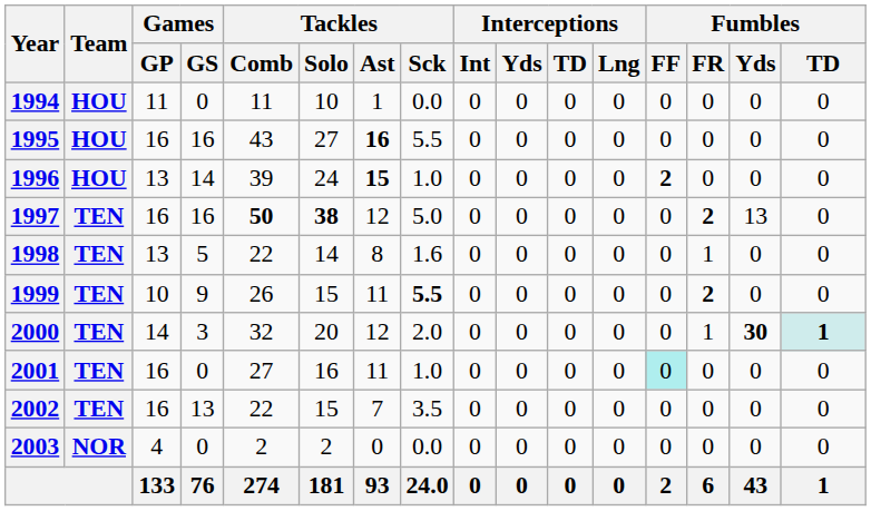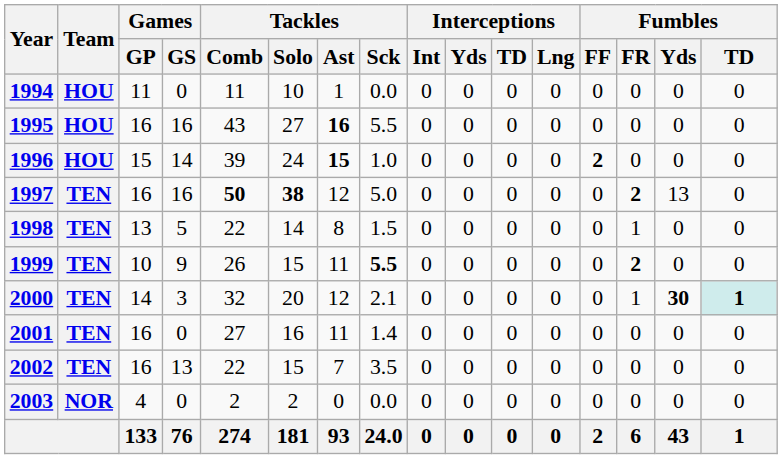 <table class="wikitable" style="text-align:center">
 <tr>
 <th rowspan="2">Year</th>
 <th rowspan="2">Team</th>
 <th colspan="2">Games</th>
 <th colspan="4">Tackles</th>
 <th colspan="4">Interceptions</th>
 <th colspan="4">Fumbles</th>
 </tr>
 <tr>
 <th>GP</th>
 <th>GS</th>
 <th>Comb</th>
 <th>Solo</th>
 <th>Ast</th>
 <th>Sck</th>
 <th>Int</th>
 <th>Yds</th>
 <th>TD</th>
 <th>Lng</th>
 <th>FF</th>
 <th>FR</th>
 <th>Yds</th>
 <th>TD</th>
 </tr>
 <tr>
 <th><a href='#'>1994</a></th>
 <th><a href='#'>HOU</a></th>
 <td>11</td>
 <td>0</td>
 <td>11</td>
 <td>10</td>
 <td>1</td>
 <td>0.0</td>
 <td>0</td>
 <td>0</td>
 <td>0</td>
 <td>0</td>
 <td>0</td>
 <td>0</td>
 <td>0</td>
 <td>0</td>
 </tr>
 <tr>
 <th><a href='#'>1995</a></th>
 <th><a href='#'>HOU</a></th>
 <td>16</td>
 <td>16</td>
 <td>43</td>
 <td>27</td>
 <td><strong>16</strong></td>
 <td>5.5</td>
 <td>0</td>
 <td>0</td>
 <td>0</td>
 <td>0</td>
 <td>0</td>
 <td>0</td>
 <td>0</td>
 <td>0</td>
 </tr>
 <tr>
 <th><a href='#'>1996</a></th>
 <th><a href='#'>HOU</a></th>
-<td>13</td>
+<td>15</td>
 <td>14</td>
 <td>39</td>
 <td>24</td>
 <td><strong>15</strong></td>
 <td>1.0</td>
 <td>0</td>
 <td>0</td>
 <td>0</td>
 <td>0</td>
 <td><strong>2</strong></td>
 <td>0</td>
 <td>0</td>
 <td>0</td>
 </tr>
 <tr>
 <th><a href='#'>1997</a></th>
 <th><a href='#'>TEN</a></th>
 <td>16</td>
 <td>16</td>
 <td><strong>50</strong></td>
 <td><strong>38</strong></td>
 <td>12</td>
 <td>5.0</td>
 <td>0</td>
 <td>0</td>
 <td>0</td>
 <td>0</td>
 <td>0</td>
 <td><strong>2</strong></td>
 <td>13</td>
 <td>0</td>
 </tr>
 <tr>
 <th><a href='#'>1998</a></th>
 <th><a href='#'>TEN</a></th>
 <td>13</td>
 <td>5</td>
 <td>22</td>
 <td>14</td>
 <td>8</td>
-<td>1.6</td>
+<td>1.5</td>
 <td>0</td>
 <td>0</td>
 <td>0</td>
 <td>0</td>
 <td>0</td>
 <td>1</td>
 <td>0</td>
 <td>0</td>
 </tr>
 <tr>
 <th><a href='#'>1999</a></th>
 <th><a href='#'>TEN</a></th>
 <td>10</td>
 <td>9</td>
 <td>26</td>
 <td>15</td>
 <td>11</td>
 <td><strong>5.5</strong></td>
 <td>0</td>
 <td>0</td>
 <td>0</td>
 <td>0</td>
 <td>0</td>
 <td><strong>2</strong></td>
 <td>0</td>
 <td>0</td>
 </tr>
 <tr>
 <th><a href='#'>2000</a></th>
 <th><a href='#'>TEN</a></th>
 <td>14</td>
 <td>3</td>
 <td>32</td>
 <td>20</td>
 <td>12</td>
-<td>2.0</td>
+<td>2.1</td>
 <td>0</td>
 <td>0</td>
 <td>0</td>
 <td>0</td>
 <td>0</td>
 <td>1</td>
 <td><strong>30</strong></td>
 <td style="background:#cfecec; width:3em;"><strong>1</strong></td>
 </tr>
 <tr>
 <th><a href='#'>2001</a></th>
 <th><a href='#'>TEN</a></th>
 <td>16</td>
 <td>0</td>
 <td>27</td>
 <td>16</td>
 <td>11</td>
-<td>1.0</td>
+<td>1.4</td>
 <td>0</td>
 <td>0</td>
 <td>0</td>
 <td>0</td>
-<td style="background: paleturquoise;">0</td>
+<td>0</td>
 <td>0</td>
 <td>0</td>
 <td>0</td>
 </tr>
 <tr>
 <th><a href='#'>2002</a></th>
 <th><a href='#'>TEN</a></th>
 <td>16</td>
 <td>13</td>
 <td>22</td>
 <td>15</td>
 <td>7</td>
 <td>3.5</td>
 <td>0</td>
 <td>0</td>
 <td>0</td>
 <td>0</td>
 <td>0</td>
 <td>0</td>
 <td>0</td>
 <td>0</td>
 </tr>
 <tr>
 <th><a href='#'>2003</a></th>
 <th><a href='#'>NOR</a></th>
 <td>4</td>
 <td>0</td>
 <td>2</td>
 <td>2</td>
 <td>0</td>
 <td>0.0</td>
 <td>0</td>
 <td>0</td>
 <td>0</td>
 <td>0</td>
 <td>0</td>
 <td>0</td>
 <td>0</td>
 <td>0</td>
 </tr>
 <tr>
 <th colspan="2"></th>
 <th>133</th>
 <th>76</th>
 <th>274</th>
 <th>181</th>
 <th>93</th>
 <th>24.0</th>
 <th>0</th>
 <th>0</th>
 <th>0</th>
 <th>0</th>
 <th>2</th>
 <th>6</th>
 <th>43</th>
 <th>1</th>
 </tr>
 </table>
